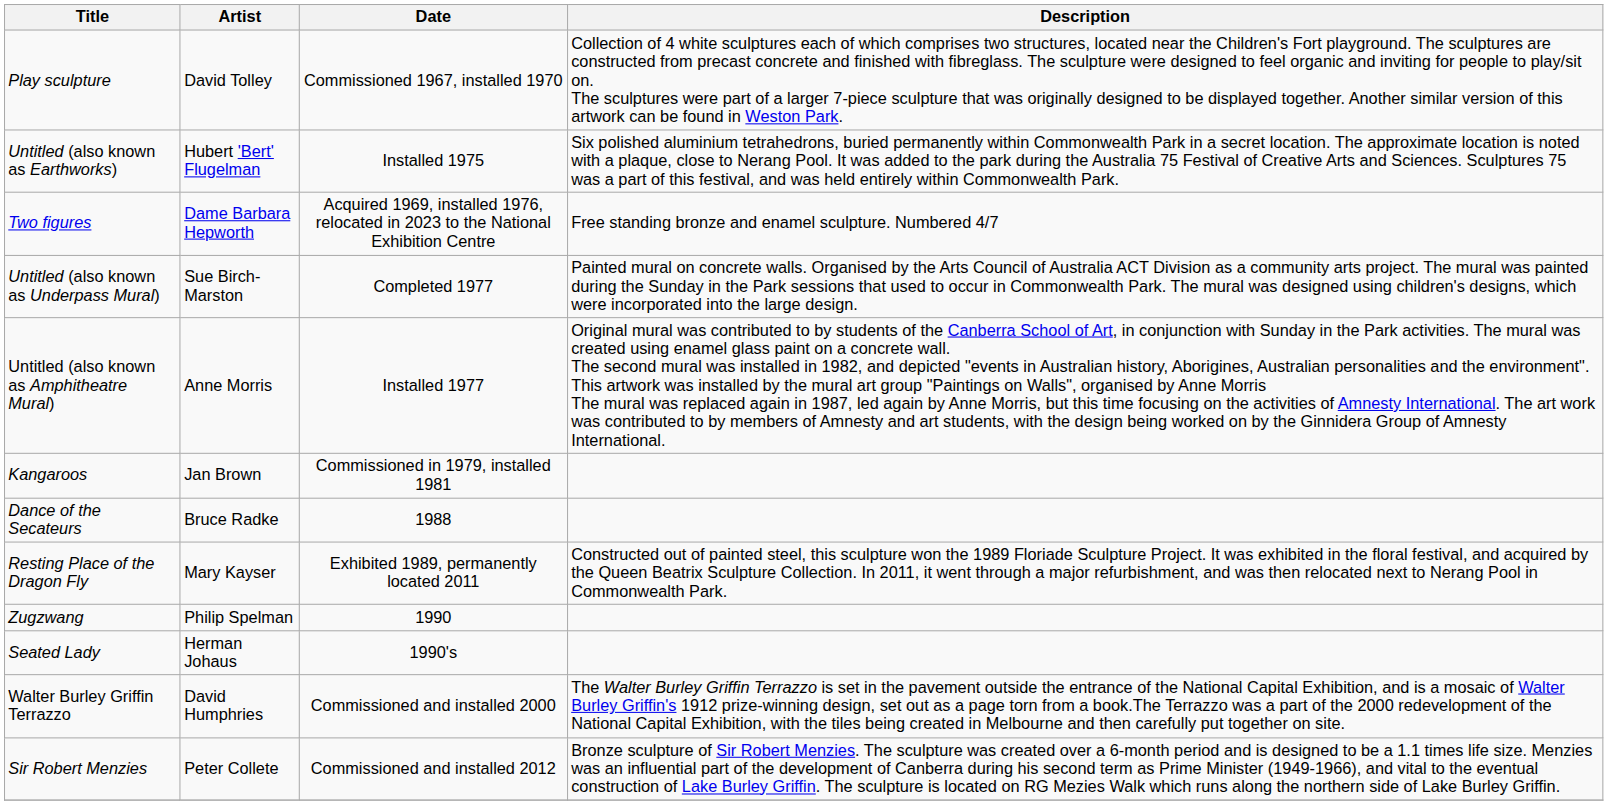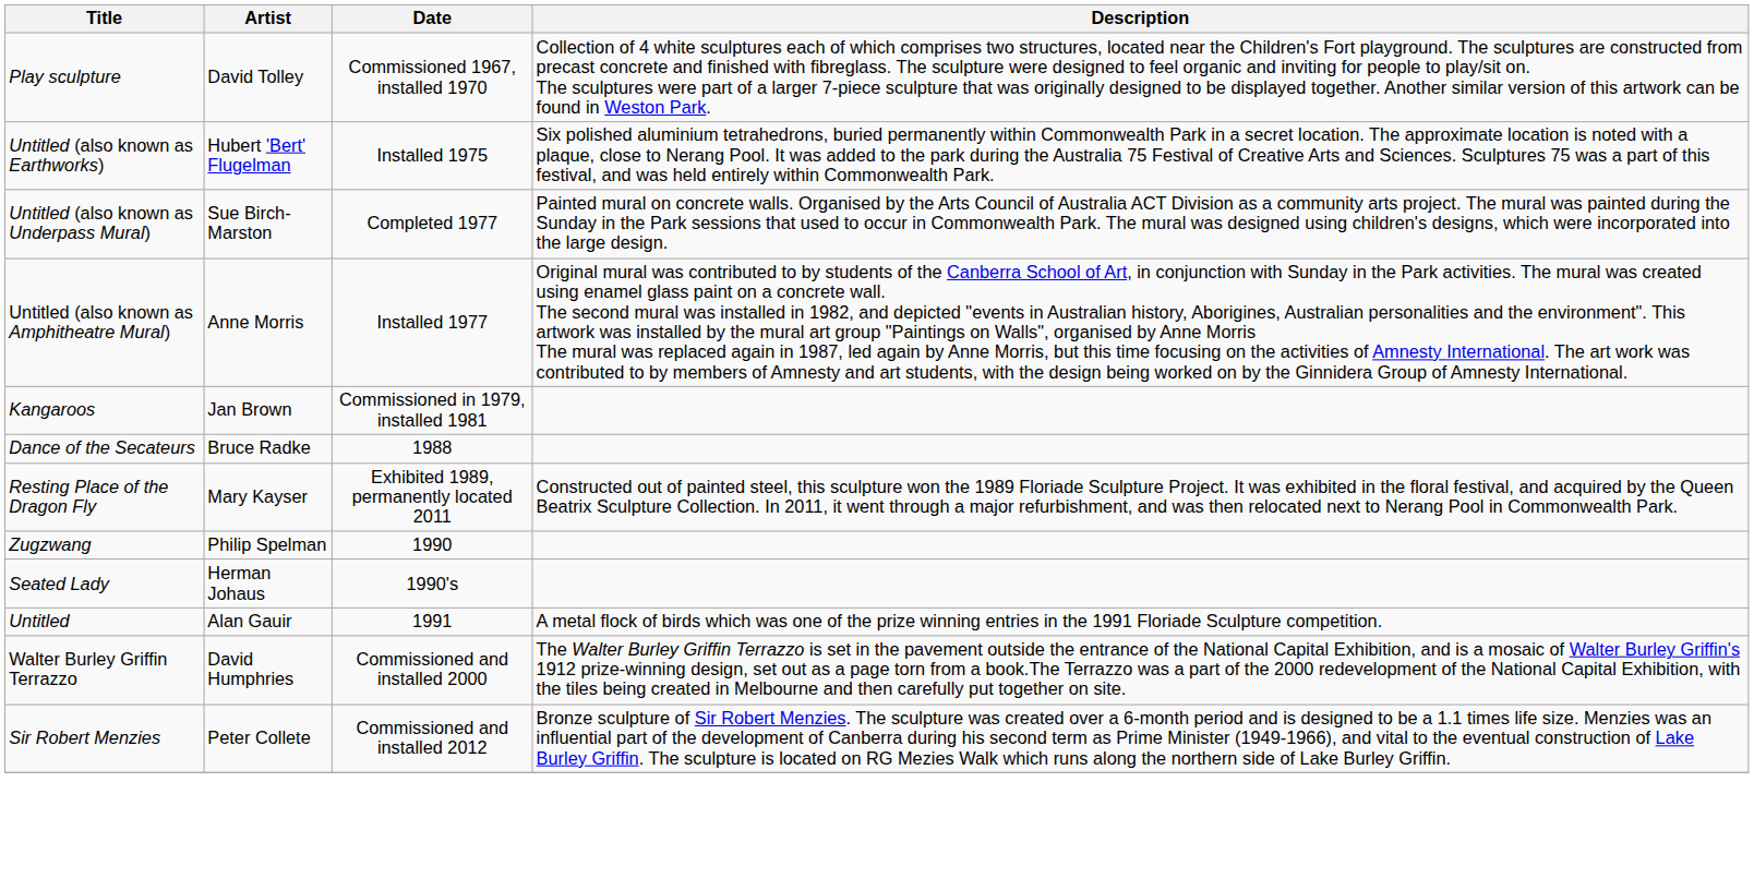 <table class="wikitable">
 <tr>
 <th>Title</th>
 <th>Artist</th>
 <th>Date</th>
 <th>Description</th>
 </tr>
 <tr>
 <td><em>Play sculpture</em></td>
 <td>David Tolley</td>
 <td align="center">Commissioned 1967, installed 1970</td>
 <td>Collection of 4 white sculptures each of which comprises two structures, located near the Children's Fort playground. The sculptures are constructed from precast concrete and finished with fibreglass. The sculpture were designed to feel organic and inviting for people to play/sit on.<br>The sculptures were part of a larger 7-piece sculpture that was originally designed to be displayed together. Another similar version of this artwork can be found in <a href='#'>Weston Park</a>.</td>
 </tr>
 <tr>
 <td><em>Untitled</em> (also known as <em>Earthworks</em>)</td>
 <td>Hubert <a href='#'>'Bert' Flugelman</a></td>
 <td align="center">Installed 1975</td>
 <td>Six polished aluminium tetrahedrons, buried permanently within Commonwealth Park in a secret location. The approximate location is noted with a plaque, close to Nerang Pool. It was added to the park during the Australia 75 Festival of Creative Arts and Sciences. Sculptures 75 was a part of this festival, and was held entirely within Commonwealth Park.</td>
-</tr>
-<tr>
-<td><em><a href='#'>Two figures</a></em></td>
-<td><a href='#'>Dame Barbara Hepworth</a></td>
-<td align="center">Acquired 1969, installed 1976, relocated in 2023 to the National Exhibition Centre</td>
-<td>Free standing bronze and enamel sculpture. Numbered 4/7</td>
 </tr>
 <tr>
 <td><em>Untitled </em>(also known as <em>Underpass Mural</em>)</td>
 <td>Sue Birch-Marston</td>
 <td align="center">Completed 1977</td>
 <td>Painted mural on concrete walls. Organised  by the Arts Council of Australia ACT Division as a community arts project. The mural was painted during the Sunday in the Park sessions that used to occur in Commonwealth Park. The mural was designed using children's designs, which were incorporated into the large design.</td>
 </tr>
 <tr>
 <td>Untitled (also known as <em>Amphitheatre Mural</em>)</td>
 <td>Anne Morris</td>
 <td align="center">Installed 1977</td>
 <td>Original mural was contributed to by students of the <a href='#'>Canberra School of Art</a>, in conjunction with Sunday in the Park activities. The mural was created using enamel glass paint on a concrete wall.<br>The second mural was installed in 1982, and depicted "events in Australian history, Aborigines, Australian personalities and the environment". This artwork was installed by the mural art group "Paintings on Walls", organised by Anne Morris<br>The mural was replaced again in 1987, led again by Anne Morris, but this time focusing on the activities of <a href='#'>Amnesty International</a>. The art work was contributed to by members of Amnesty and art students, with the design being worked on by the Ginnidera Group of Amnesty International.</td>
 </tr>
 <tr>
 <td><em>Kangaroos</em></td>
 <td>Jan Brown</td>
 <td align="center">Commissioned in 1979, installed 1981</td>
 <td></td>
 </tr>
 <tr>
 <td><em>Dance of the Secateurs</em></td>
 <td>Bruce Radke</td>
 <td align="center">1988</td>
 <td></td>
 </tr>
 <tr>
 <td><em>Resting Place of the Dragon Fly</em></td>
 <td>Mary Kayser</td>
 <td align="center">Exhibited 1989, permanently located 2011</td>
 <td>Constructed out of painted steel, this sculpture won the 1989 Floriade Sculpture Project. It was exhibited in the floral festival, and acquired by the Queen Beatrix Sculpture Collection. In 2011, it went through a major refurbishment, and was then relocated next to Nerang Pool in Commonwealth Park.</td>
 </tr>
 <tr>
 <td><em>Zugzwang</em></td>
 <td>Philip Spelman</td>
 <td align="center">1990</td>
 <td></td>
 </tr>
 <tr>
 <td><em>Seated Lady</em></td>
 <td>Herman Johaus</td>
 <td align="center">1990's</td>
 <td></td>
 </tr>
 <tr>
+<td><em>Untitled</em></td>
+<td>Alan Gauir</td>
+<td align="center">1991</td>
+<td>A metal flock of birds which was one of the prize winning entries in the 1991 Floriade Sculpture competition.</td>
+</tr>
+<tr>
 <td>Walter Burley Griffin Terrazzo</td>
 <td>David Humphries</td>
 <td align="center">Commissioned and installed 2000</td>
 <td>The <em>Walter Burley Griffin Terrazzo</em> is set in the pavement outside the entrance of the National Capital Exhibition, and is a mosaic of <a href='#'>Walter Burley Griffin's</a> 1912 prize-winning design, set out as a page torn from a book.The Terrazzo was a part of the 2000 redevelopment of the National Capital Exhibition, with the tiles being created in Melbourne and then carefully put together on site.</td>
 </tr>
 <tr>
 <td><em>Sir Robert Menzies</em></td>
 <td>Peter Collete</td>
 <td align="center">Commissioned and installed  2012</td>
 <td>Bronze sculpture of <a href='#'>Sir Robert Menzies</a>. The sculpture was created over a 6-month period and is designed to be a 1.1 times life size. Menzies was an influential part of the development of Canberra during his second term as Prime Minister (1949-1966), and vital to the eventual construction of <a href='#'>Lake Burley Griffin</a>. The sculpture is located on RG Mezies Walk which runs along the northern side of Lake Burley Griffin.</td>
 </tr>
 <tr>
 </tr>
 </table>
